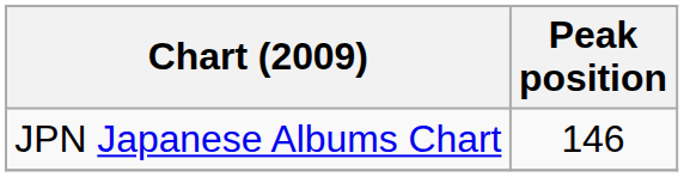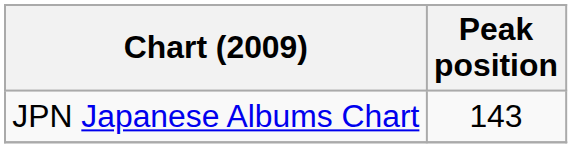 <table class="wikitable sortable">
 <tr>
 <th>Chart (2009)</th>
 <th>Peak<br>position</th>
 </tr>
 <tr>
 <td>JPN <a href='#'>Japanese Albums Chart</a></td>
-<td style="text-align:center;">146</td>
+<td style="text-align:center;">143</td>
 </tr>
 <tr>
 </tr>
 </table>
